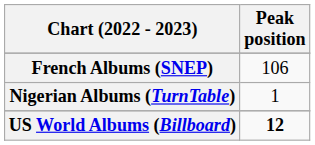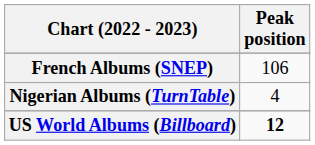 <table class="wikitable sortable plainrowheaders" style="text-align:center">
 <tr>
 <th scope="col">Chart (2022 - 2023)</th>
 <th scope="col">Peak<br>position</th>
 </tr>
 <tr>
 </tr>
 <tr>
 </tr>
 <tr>
 <th scope = "row">French Albums (<a href='#'>SNEP</a>)</th>
 <td>106</td>
 </tr>
 <tr>
 <th scope="row">Nigerian Albums (<a href='#'><em>TurnTable</em></a>)</th>
-<td>1</td>
+<td>4</td>
 </tr>
 <tr>
 </tr>
 <tr>
 </tr>
 <tr>
 <th scope="row">US <a href='#'>World Albums</a> (<em><a href='#'>Billboard</a></em>)</th>
 <td><strong>12</strong></td>
 </tr>
 </table>
